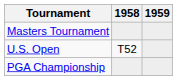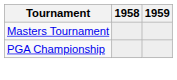 <table class="wikitable" style="font-size:95%;text-align:center;">
 <tr>
 <th>Tournament</th>
 <th>1958</th>
 <th>1959</th>
 </tr>
 <tr>
 <td align=left><a href='#'>Masters Tournament</a></td>
 <td style="background:#eeeeee;"></td>
 <td style="background:#eeeeee;"></td>
 </tr>
 <tr>
-<td align=left><a href='#'>U.S. Open</a></td>
-<td>T52</td>
-<td style="background:#eeeeee;"></td>
-</tr>
-<tr>
 <td align=left><a href='#'>PGA Championship</a></td>
 <td style="background:#eeeeee;"></td>
 <td style="background:#eeeeee;"></td>
 </tr>
 </table>
